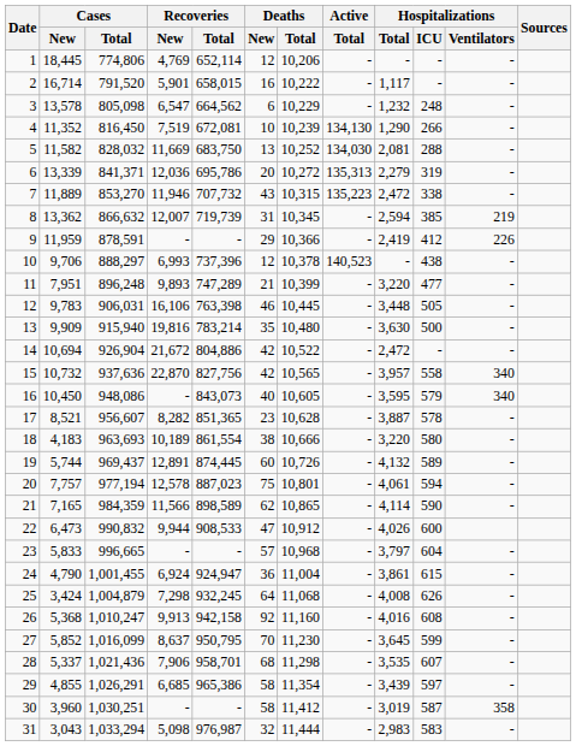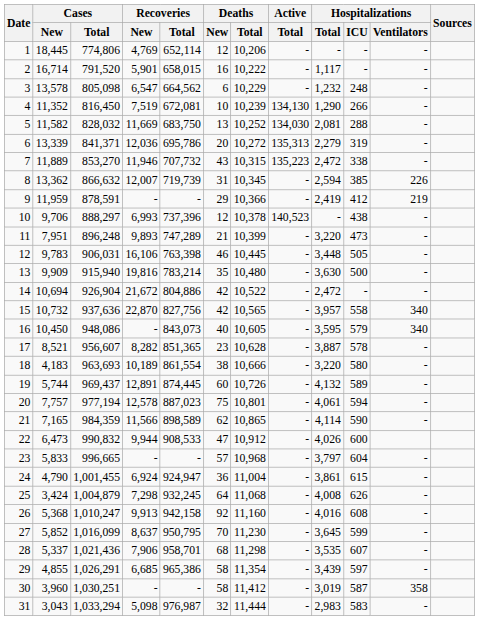 <table class="wikitable sortable mw-collapsible mw-collapsed sticky-header-multi sort-under" style="text-align:right;">
 <tr>
 <th rowspan=2>Date</th>
 <th colspan=2>Cases</th>
 <th colspan=2>Recoveries</th>
 <th colspan=2>Deaths</th>
 <th colspan=1>Active</th>
 <th colspan=3>Hospitalizations</th>
 <th rowspan=2 class="unsortable">Sources</th>
 </tr>
 <tr>
 <th>New</th>
 <th>Total</th>
 <th>New</th>
 <th>Total</th>
 <th>New</th>
 <th>Total</th>
 <th>Total</th>
 <th>Total</th>
 <th>ICU</th>
 <th>Ventilators</th>
 </tr>
 <tr>
 <td>1</td>
 <td>18,445</td>
 <td>774,806</td>
 <td>4,769</td>
 <td>652,114</td>
 <td>12</td>
 <td>10,206</td>
 <td>-</td>
 <td>-</td>
 <td>-</td>
 <td>-</td>
 <td></td>
 </tr>
 <tr>
 <td>2</td>
 <td>16,714</td>
 <td>791,520</td>
 <td>5,901</td>
 <td>658,015</td>
 <td>16</td>
 <td>10,222</td>
 <td>-</td>
 <td>1,117</td>
 <td>-</td>
 <td>-</td>
 <td></td>
 </tr>
 <tr>
 <td>3</td>
 <td>13,578</td>
 <td>805,098</td>
 <td>6,547</td>
 <td>664,562</td>
 <td>6</td>
 <td>10,229</td>
 <td>-</td>
 <td>1,232</td>
 <td>248</td>
 <td>-</td>
 <td></td>
 </tr>
 <tr>
 <td>4</td>
 <td>11,352</td>
 <td>816,450</td>
 <td>7,519</td>
 <td>672,081</td>
 <td>10</td>
 <td>10,239</td>
 <td>134,130</td>
 <td>1,290</td>
 <td>266</td>
 <td>-</td>
 <td></td>
 </tr>
 <tr>
 <td>5</td>
 <td>11,582</td>
 <td>828,032</td>
 <td>11,669</td>
 <td>683,750</td>
 <td>13</td>
 <td>10,252</td>
 <td>134,030</td>
 <td>2,081</td>
 <td>288</td>
 <td>-</td>
 <td></td>
 </tr>
 <tr>
 <td>6</td>
 <td>13,339</td>
 <td>841,371</td>
 <td>12,036</td>
 <td>695,786</td>
 <td>20</td>
 <td>10,272</td>
 <td>135,313</td>
 <td>2,279</td>
 <td>319</td>
 <td>-</td>
 <td></td>
 </tr>
 <tr>
 <td>7</td>
 <td>11,889</td>
 <td>853,270</td>
 <td>11,946</td>
 <td>707,732</td>
 <td>43</td>
 <td>10,315</td>
 <td>135,223</td>
 <td>2,472</td>
 <td>338</td>
 <td>-</td>
 <td></td>
 </tr>
 <tr>
 <td>8</td>
 <td>13,362</td>
 <td>866,632</td>
 <td>12,007</td>
 <td>719,739</td>
 <td>31</td>
 <td>10,345</td>
 <td>-</td>
 <td>2,594</td>
 <td>385</td>
-<td>219</td>
+<td>226</td>
 <td></td>
 </tr>
 <tr>
 <td>9</td>
 <td>11,959</td>
 <td>878,591</td>
 <td>-</td>
 <td>-</td>
 <td>29</td>
 <td>10,366</td>
 <td>-</td>
 <td>2,419</td>
 <td>412</td>
-<td>226</td>
+<td>219</td>
 <td></td>
 </tr>
 <tr>
 <td>10</td>
 <td>9,706</td>
 <td>888,297</td>
 <td>6,993</td>
 <td>737,396</td>
 <td>12</td>
 <td>10,378</td>
 <td>140,523</td>
 <td>-</td>
 <td>438</td>
 <td>-</td>
 <td></td>
 </tr>
 <tr>
 <td>11</td>
 <td>7,951</td>
 <td>896,248</td>
 <td>9,893</td>
 <td>747,289</td>
 <td>21</td>
 <td>10,399</td>
 <td>-</td>
 <td>3,220</td>
-<td>477</td>
+<td>473</td>
 <td>-</td>
 <td></td>
 </tr>
 <tr>
 <td>12</td>
 <td>9,783</td>
 <td>906,031</td>
 <td>16,106</td>
 <td>763,398</td>
 <td>46</td>
 <td>10,445</td>
 <td>-</td>
 <td>3,448</td>
 <td>505</td>
 <td>-</td>
 <td></td>
 </tr>
 <tr>
 <td>13</td>
 <td>9,909</td>
 <td>915,940</td>
 <td>19,816</td>
 <td>783,214</td>
 <td>35</td>
 <td>10,480</td>
 <td>-</td>
 <td>3,630</td>
 <td>500</td>
 <td>-</td>
 <td></td>
 </tr>
 <tr>
 <td>14</td>
 <td>10,694</td>
 <td>926,904</td>
 <td>21,672</td>
 <td>804,886</td>
 <td>42</td>
 <td>10,522</td>
 <td>-</td>
 <td>2,472</td>
 <td>-</td>
 <td>-</td>
 <td></td>
 </tr>
 <tr>
 <td>15</td>
 <td>10,732</td>
 <td>937,636</td>
 <td>22,870</td>
 <td>827,756</td>
 <td>42</td>
 <td>10,565</td>
 <td>-</td>
 <td>3,957</td>
 <td>558</td>
 <td>340</td>
 <td></td>
 </tr>
 <tr>
 <td>16</td>
 <td>10,450</td>
 <td>948,086</td>
 <td>-</td>
 <td>843,073</td>
 <td>40</td>
 <td>10,605</td>
 <td>-</td>
 <td>3,595</td>
 <td>579</td>
 <td>340</td>
 <td></td>
 </tr>
 <tr>
 <td>17</td>
 <td>8,521</td>
 <td>956,607</td>
 <td>8,282</td>
 <td>851,365</td>
 <td>23</td>
 <td>10,628</td>
 <td>-</td>
 <td>3,887</td>
 <td>578</td>
 <td>-</td>
 <td></td>
 </tr>
 <tr>
 <td>18</td>
 <td>4,183</td>
 <td>963,693</td>
 <td>10,189</td>
 <td>861,554</td>
 <td>38</td>
 <td>10,666</td>
 <td>-</td>
 <td>3,220</td>
 <td>580</td>
 <td>-</td>
 <td></td>
 </tr>
 <tr>
 <td>19</td>
 <td>5,744</td>
 <td>969,437</td>
 <td>12,891</td>
 <td>874,445</td>
 <td>60</td>
 <td>10,726</td>
 <td>-</td>
 <td>4,132</td>
 <td>589</td>
 <td>-</td>
 <td></td>
 </tr>
 <tr>
 <td>20</td>
 <td>7,757</td>
 <td>977,194</td>
 <td>12,578</td>
 <td>887,023</td>
 <td>75</td>
 <td>10,801</td>
 <td>-</td>
 <td>4,061</td>
 <td>594</td>
 <td>-</td>
 <td></td>
 </tr>
 <tr>
 <td>21</td>
 <td>7,165</td>
 <td>984,359</td>
 <td>11,566</td>
 <td>898,589</td>
 <td>62</td>
 <td>10,865</td>
 <td>-</td>
 <td>4,114</td>
 <td>590</td>
 <td>-</td>
 <td></td>
 </tr>
 <tr>
 <td>22</td>
 <td>6,473</td>
 <td>990,832</td>
 <td>9,944</td>
 <td>908,533</td>
 <td>47</td>
 <td>10,912</td>
 <td>-</td>
 <td>4,026</td>
 <td>600</td>
 <td></td>
 </tr>
 <tr>
 <td>23</td>
 <td>5,833</td>
 <td>996,665</td>
 <td>-</td>
 <td>-</td>
 <td>57</td>
 <td>10,968</td>
 <td>-</td>
 <td>3,797</td>
 <td>604</td>
 <td>-</td>
 <td></td>
 </tr>
 <tr>
 <td>24</td>
 <td>4,790</td>
 <td>1,001,455</td>
 <td>6,924</td>
 <td>924,947</td>
 <td>36</td>
 <td>11,004</td>
 <td>-</td>
 <td>3,861</td>
 <td>615</td>
 <td>-</td>
 <td></td>
 </tr>
 <tr>
 <td>25</td>
 <td>3,424</td>
 <td>1,004,879</td>
 <td>7,298</td>
 <td>932,245</td>
 <td>64</td>
 <td>11,068</td>
 <td>-</td>
 <td>4,008</td>
 <td>626</td>
 <td>-</td>
 <td></td>
 </tr>
 <tr>
 <td>26</td>
 <td>5,368</td>
 <td>1,010,247</td>
 <td>9,913</td>
 <td>942,158</td>
 <td>92</td>
 <td>11,160</td>
 <td>-</td>
 <td>4,016</td>
 <td>608</td>
 <td>-</td>
 <td></td>
 </tr>
 <tr>
 <td>27</td>
 <td>5,852</td>
 <td>1,016,099</td>
 <td>8,637</td>
 <td>950,795</td>
 <td>70</td>
 <td>11,230</td>
 <td>-</td>
 <td>3,645</td>
 <td>599</td>
 <td>-</td>
 <td></td>
 </tr>
 <tr>
 <td>28</td>
 <td>5,337</td>
 <td>1,021,436</td>
 <td>7,906</td>
 <td>958,701</td>
 <td>68</td>
 <td>11,298</td>
 <td>-</td>
 <td>3,535</td>
 <td>607</td>
 <td>-</td>
 <td></td>
 </tr>
 <tr>
 <td>29</td>
 <td>4,855</td>
 <td>1,026,291</td>
 <td>6,685</td>
 <td>965,386</td>
 <td>58</td>
 <td>11,354</td>
 <td>-</td>
 <td>3,439</td>
 <td>597</td>
 <td>-</td>
 <td></td>
 </tr>
 <tr>
 <td>30</td>
 <td>3,960</td>
 <td>1,030,251</td>
 <td>-</td>
 <td>-</td>
 <td>58</td>
 <td>11,412</td>
 <td>-</td>
 <td>3,019</td>
 <td>587</td>
 <td>358</td>
 <td></td>
 </tr>
 <tr>
 <td>31</td>
 <td>3,043</td>
 <td>1,033,294</td>
 <td>5,098</td>
 <td>976,987</td>
 <td>32</td>
 <td>11,444</td>
 <td>-</td>
 <td>2,983</td>
 <td>583</td>
 <td>-</td>
 <td></td>
 </tr>
 </table>
